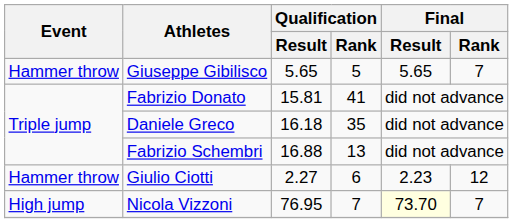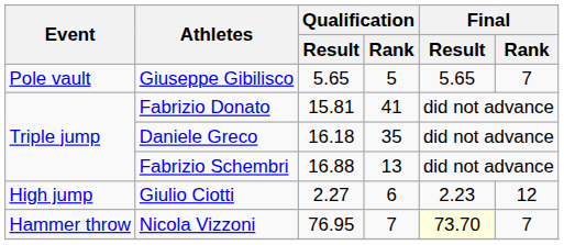 <table class="wikitable" border="1" style="font-size:90%">
 <tr>
 <th rowspan="2">Event</th>
 <th rowspan="2">Athletes</th>
 <th colspan="2">Qualification</th>
 <th colspan="2">Final</th>
 </tr>
 <tr>
 <th>Result</th>
 <th>Rank</th>
 <th>Result</th>
 <th>Rank</th>
 </tr>
 <tr>
-<td><a href='#'>Hammer throw</a></td>
+<td><a href='#'>Pole vault</a></td>
 <td><a href='#'>Giuseppe Gibilisco</a></td>
 <td align=center>5.65</td>
 <td align=center>5</td>
 <td align=center>5.65</td>
 <td align=center>7</td>
 </tr>
 <tr>
 <td rowspan=3><a href='#'>Triple jump</a></td>
 <td><a href='#'>Fabrizio Donato</a></td>
 <td align=center>15.81</td>
 <td align=center>41</td>
 <td align=center colspan=2>did not advance</td>
 </tr>
 <tr>
 <td><a href='#'>Daniele Greco</a></td>
 <td align=center>16.18</td>
 <td align=center>35</td>
 <td align=center colspan=2>did not advance</td>
 </tr>
 <tr>
 <td><a href='#'>Fabrizio Schembri</a></td>
 <td align=center>16.88</td>
 <td align=center>13</td>
 <td align=center colspan=2>did not advance</td>
 </tr>
 <tr>
-<td><a href='#'>Hammer throw</a></td>
+<td><a href='#'>High jump</a></td>
 <td><a href='#'>Giulio Ciotti</a></td>
 <td align=center>2.27</td>
 <td align=center>6</td>
 <td align=center>2.23</td>
 <td align=center>12</td>
 </tr>
 <tr>
-<td><a href='#'>High jump</a></td>
+<td><a href='#'>Hammer throw</a></td>
 <td><a href='#'>Nicola Vizzoni</a></td>
 <td align=center>76.95</td>
 <td align=center>7</td>
 <td align=center style="background: lightyellow;">73.70</td>
 <td align=center>7</td>
 </tr>
 <tr>
 </tr>
 </table>
